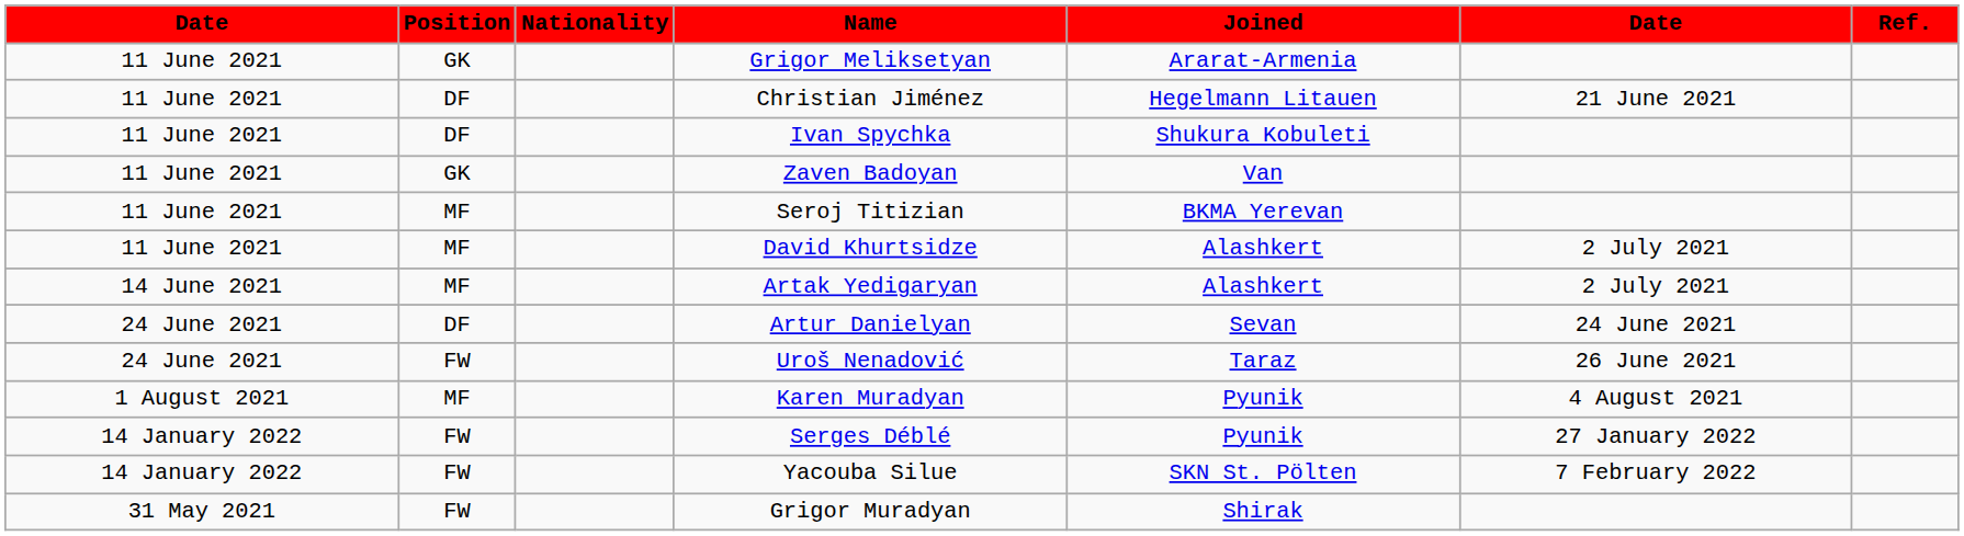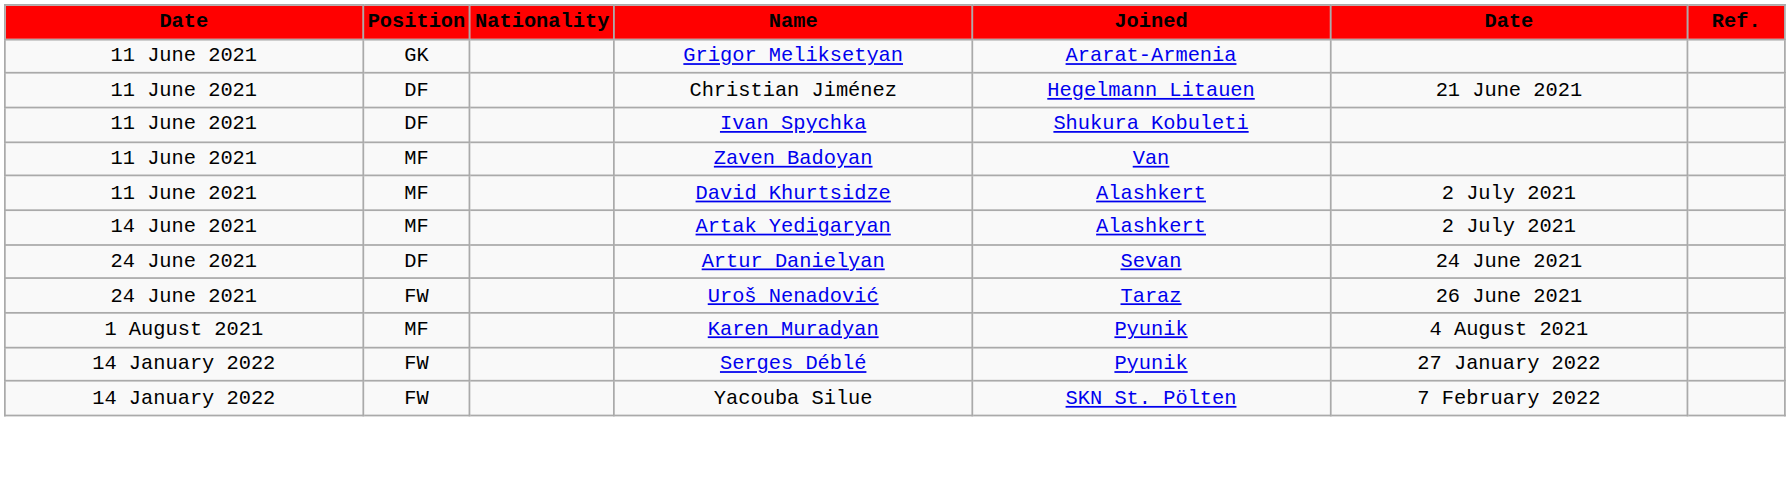 <table class="wikitable"  style="text-align:center; font-size:90%; ">
 <tr>
 <th style="background:#FF0000; color:#000000; width:200px;">Date</th>
 <th style="background:#FF0000; color:#000000; width:50px;">Position</th>
 <th style="background:#FF0000; color:#000000; width:50px;">Nationality</th>
 <th style="background:#FF0000; color:#000000; width:200px;">Name</th>
 <th style="background:#FF0000; color:#000000; width:200px;">Joined</th>
 <th style="background:#FF0000; color:#000000; width:200px;">Date</th>
 <th style="background:#FF0000; color:#000000; width:50px;">Ref.</th>
 </tr>
 <tr>
 <td>11 June 2021</td>
 <td>GK</td>
 <td></td>
 <td><a href='#'>Grigor Meliksetyan</a></td>
 <td><a href='#'>Ararat-Armenia</a></td>
 <td></td>
 <td></td>
 </tr>
 <tr>
 <td>11 June 2021</td>
 <td>DF</td>
 <td></td>
 <td>Christian Jiménez</td>
 <td><a href='#'>Hegelmann Litauen</a></td>
 <td>21 June 2021</td>
 <td></td>
 </tr>
 <tr>
 <td>11 June 2021</td>
 <td>DF</td>
 <td></td>
 <td><a href='#'>Ivan Spychka</a></td>
 <td><a href='#'>Shukura Kobuleti</a></td>
 <td></td>
 <td></td>
 </tr>
 <tr>
 <td>11 June 2021</td>
-<td>GK</td>
+<td>MF</td>
 <td></td>
 <td><a href='#'>Zaven Badoyan</a></td>
 <td><a href='#'>Van</a></td>
-<td></td>
-<td></td>
-</tr>
-<tr>
-<td>11 June 2021</td>
-<td>MF</td>
-<td></td>
-<td>Seroj Titizian</td>
-<td><a href='#'>BKMA Yerevan</a></td>
 <td></td>
 <td></td>
 </tr>
 <tr>
 <td>11 June 2021</td>
 <td>MF</td>
 <td></td>
 <td><a href='#'>David Khurtsidze</a></td>
 <td><a href='#'>Alashkert</a></td>
 <td>2 July 2021</td>
 <td></td>
 </tr>
 <tr>
 <td>14 June 2021</td>
 <td>MF</td>
 <td></td>
 <td><a href='#'>Artak Yedigaryan</a></td>
 <td><a href='#'>Alashkert</a></td>
 <td>2 July 2021</td>
 <td></td>
 </tr>
 <tr>
 <td>24 June 2021</td>
 <td>DF</td>
 <td></td>
 <td><a href='#'>Artur Danielyan</a></td>
 <td><a href='#'>Sevan</a></td>
 <td>24 June 2021</td>
 <td></td>
 </tr>
 <tr>
 <td>24 June 2021</td>
 <td>FW</td>
 <td></td>
 <td><a href='#'>Uroš Nenadović</a></td>
 <td><a href='#'>Taraz</a></td>
 <td>26 June 2021</td>
 <td></td>
 </tr>
 <tr>
 <td>1 August 2021</td>
 <td>MF</td>
 <td></td>
 <td><a href='#'>Karen Muradyan</a></td>
 <td><a href='#'>Pyunik</a></td>
 <td>4 August 2021</td>
 <td></td>
 </tr>
 <tr>
 <td>14 January 2022</td>
 <td>FW</td>
 <td></td>
 <td><a href='#'>Serges Déblé</a></td>
 <td><a href='#'>Pyunik</a></td>
 <td>27 January 2022</td>
 <td></td>
 </tr>
 <tr>
 <td>14 January 2022</td>
 <td>FW</td>
 <td></td>
 <td>Yacouba Silue</td>
 <td><a href='#'>SKN St. Pölten</a></td>
 <td>7 February 2022</td>
 <td></td>
 </tr>
-<tr>
-<td>31 May 2021</td>
-<td>FW</td>
-<td></td>
-<td>Grigor Muradyan</td>
-<td><a href='#'>Shirak</a></td>
-<td></td>
-<td></td>
-</tr>
 </table>
